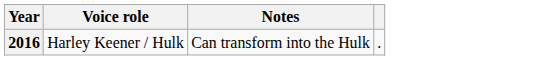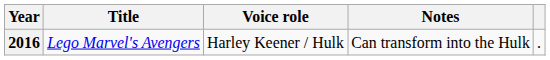 <table class="wikitable plainrowheaders" style="margin-right: 0;">
 <tr>
 <th scope=col>Year</th>
+<th scope=col>Title</th>
 <th scope=col>Voice role</th>
 <th scope=col>Notes</th>
 <th scope=col></th>
 </tr>
 <tr>
 <th scope=row>2016</th>
+<td><em><a href='#'>Lego Marvel's Avengers</a></em></td>
 <td>Harley Keener / Hulk</td>
 <td>Can transform into the Hulk</td>
 <td style="text-align:center;">.</td>
 </tr>
 </table>
